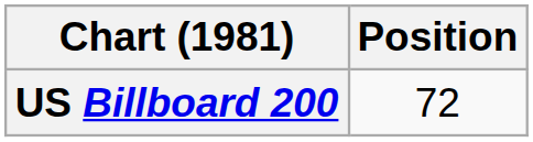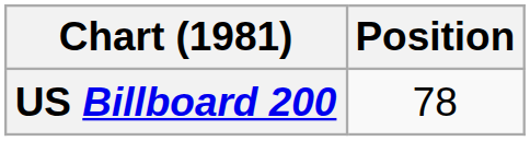 <table class="wikitable plainrowheaders" style="text-align:center">
 <tr>
 <th scope="col">Chart (1981)</th>
 <th scope="col">Position</th>
 </tr>
 <tr>
 <th scope="row">US <em><a href='#'>Billboard 200</a></em></th>
-<td>72</td>
+<td>78</td>
 </tr>
 </table>
